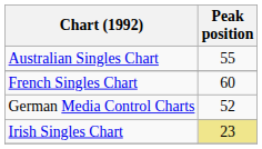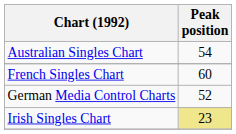 <table class="wikitable sortable">
 <tr>
 <th>Chart (1992)</th>
 <th>Peak<br>position</th>
 </tr>
 <tr>
 <td><a href='#'>Australian Singles Chart</a></td>
-<td style="text-align:center;">55</td>
+<td style="text-align:center;">54</td>
 </tr>
 <tr>
 </tr>
 <tr>
 <td><a href='#'>French Singles Chart</a></td>
 <td style="text-align:center;">60</td>
 </tr>
 <tr>
 <td>German <a href='#'>Media Control Charts</a></td>
 <td style="text-align:center;">52</td>
 </tr>
 <tr>
 <td><a href='#'>Irish Singles Chart</a></td>
 <td style="background: khaki; text-align:center;">23</td>
 </tr>
 <tr>
 </tr>
 <tr>
 </tr>
 <tr>
 </tr>
 <tr>
 </tr>
 </table>
